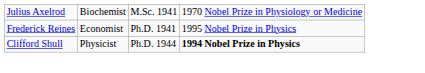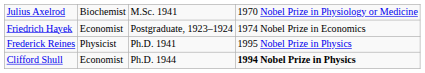 <table class="wikitable">
 <tr>
 <td><a href='#'>Julius Axelrod</a></td>
 <td>Biochemist</td>
 <td>M.Sc. 1941</td>
 <td>1970 <a href='#'>Nobel Prize in Physiology or Medicine</a></td>
 </tr>
 <tr>
+<td><a href='#'>Friedrich Hayek</a></td>
+<td>Economist</td>
+<td>Postgraduate, 1923–1924</td>
+<td>1974 Nobel Prize in Economics</td>
+</tr>
+<tr>
 <td><a href='#'>Frederick Reines</a></td>
-<td>Economist</td>
+<td>Physicist</td>
 <td>Ph.D. 1941</td>
 <td>1995 <a href='#'>Nobel Prize in Physics</a></td>
 </tr>
 <tr>
 <td><a href='#'>Clifford Shull</a></td>
-<td>Physicist</td>
+<td>Economist</td>
 <td>Ph.D. 1944</td>
 <td><strong>1994 Nobel Prize in Physics</strong></td>
 </tr>
 </table>
